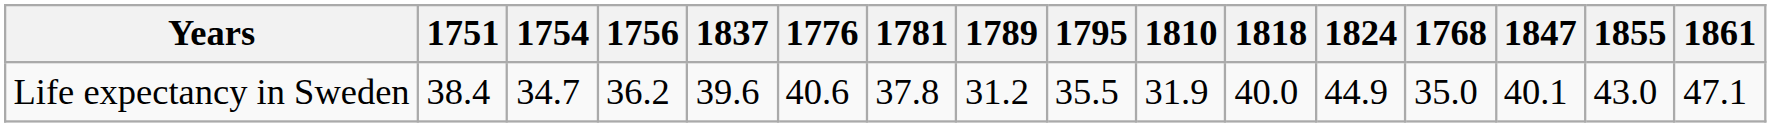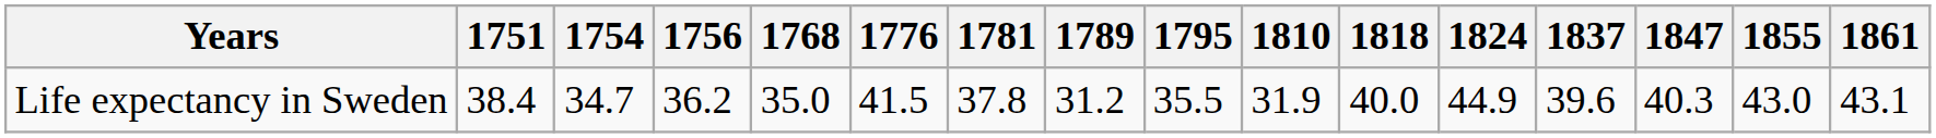 <table class="wikitable">
 <tr>
 <th>Years</th>
 <th>1751</th>
 <th>1754</th>
 <th>1756</th>
-<th>1837</th>
+<th>1768</th>
 <th>1776</th>
 <th>1781</th>
 <th>1789</th>
 <th>1795</th>
 <th>1810</th>
 <th>1818</th>
 <th>1824</th>
-<th>1768</th>
+<th>1837</th>
 <th>1847</th>
 <th>1855</th>
 <th>1861</th>
 </tr>
 <tr>
 <td>Life expectancy in Sweden</td>
 <td>38.4</td>
 <td>34.7</td>
 <td>36.2</td>
-<td>39.6</td>
-<td>40.6</td>
+<td>35.0</td>
+<td>41.5</td>
 <td>37.8</td>
 <td>31.2</td>
 <td>35.5</td>
 <td>31.9</td>
 <td>40.0</td>
 <td>44.9</td>
-<td>35.0</td>
-<td>40.1</td>
+<td>39.6</td>
+<td>40.3</td>
 <td>43.0</td>
-<td>47.1</td>
+<td>43.1</td>
 </tr>
 </table>
